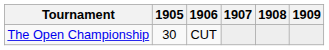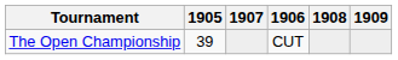 <table class="wikitable" style="font-size:95%;text-align:center;">
 <tr>
 <th>Tournament</th>
 <th>1905</th>
+<th>1907</th>
 <th>1906</th>
-<th>1907</th>
 <th>1908</th>
 <th>1909</th>
 </tr>
 <tr>
 <td align=left><a href='#'>The Open Championship</a></td>
-<td>30</td>
+<td>39</td>
+<td style="background:#eeeeee;"></td>
 <td>CUT</td>
-<td style="background:#eeeeee;"></td>
 <td style="background:#eeeeee;"></td>
 <td style="background:#eeeeee;"></td>
 </tr>
 </table>
